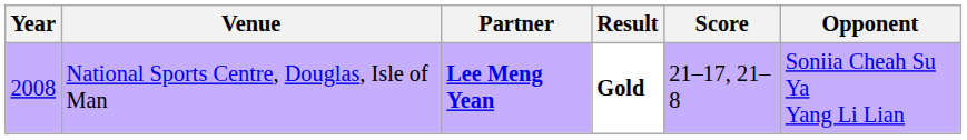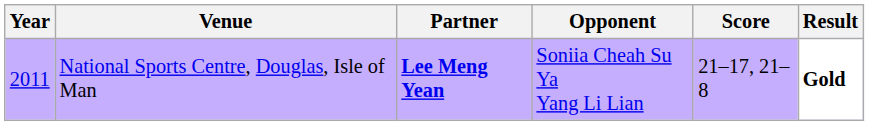 <table class="sortable wikitable" style="font-size: 90%;">
 <tr>
 <th>Year</th>
 <th>Venue</th>
 <th>Partner</th>
+<th>Opponent</th>
+<th>Score</th>
 <th>Result</th>
-<th>Score</th>
-<th>Opponent</th>
 </tr>
 <tr style="background:#C6AEFF">
-<td align="center"><a href='#'>2008</a></td>
+<td align="center"><a href='#'>2011</a></td>
 <td align="left"><a href='#'>National Sports Centre</a>, <a href='#'>Douglas</a>, Isle of Man</td>
 <td align="left"><strong> <a href='#'>Lee Meng Yean</a></strong></td>
+<td align="left"> <a href='#'>Soniia Cheah Su Ya</a><br> <a href='#'>Yang Li Lian</a></td>
+<td align="left">21–17, 21–8</td>
 <td style="text-align:left; background:white"> <strong>Gold</strong></td>
-<td align="left">21–17, 21–8</td>
-<td align="left"> <a href='#'>Soniia Cheah Su Ya</a><br> <a href='#'>Yang Li Lian</a></td>
 </tr>
 </table>
